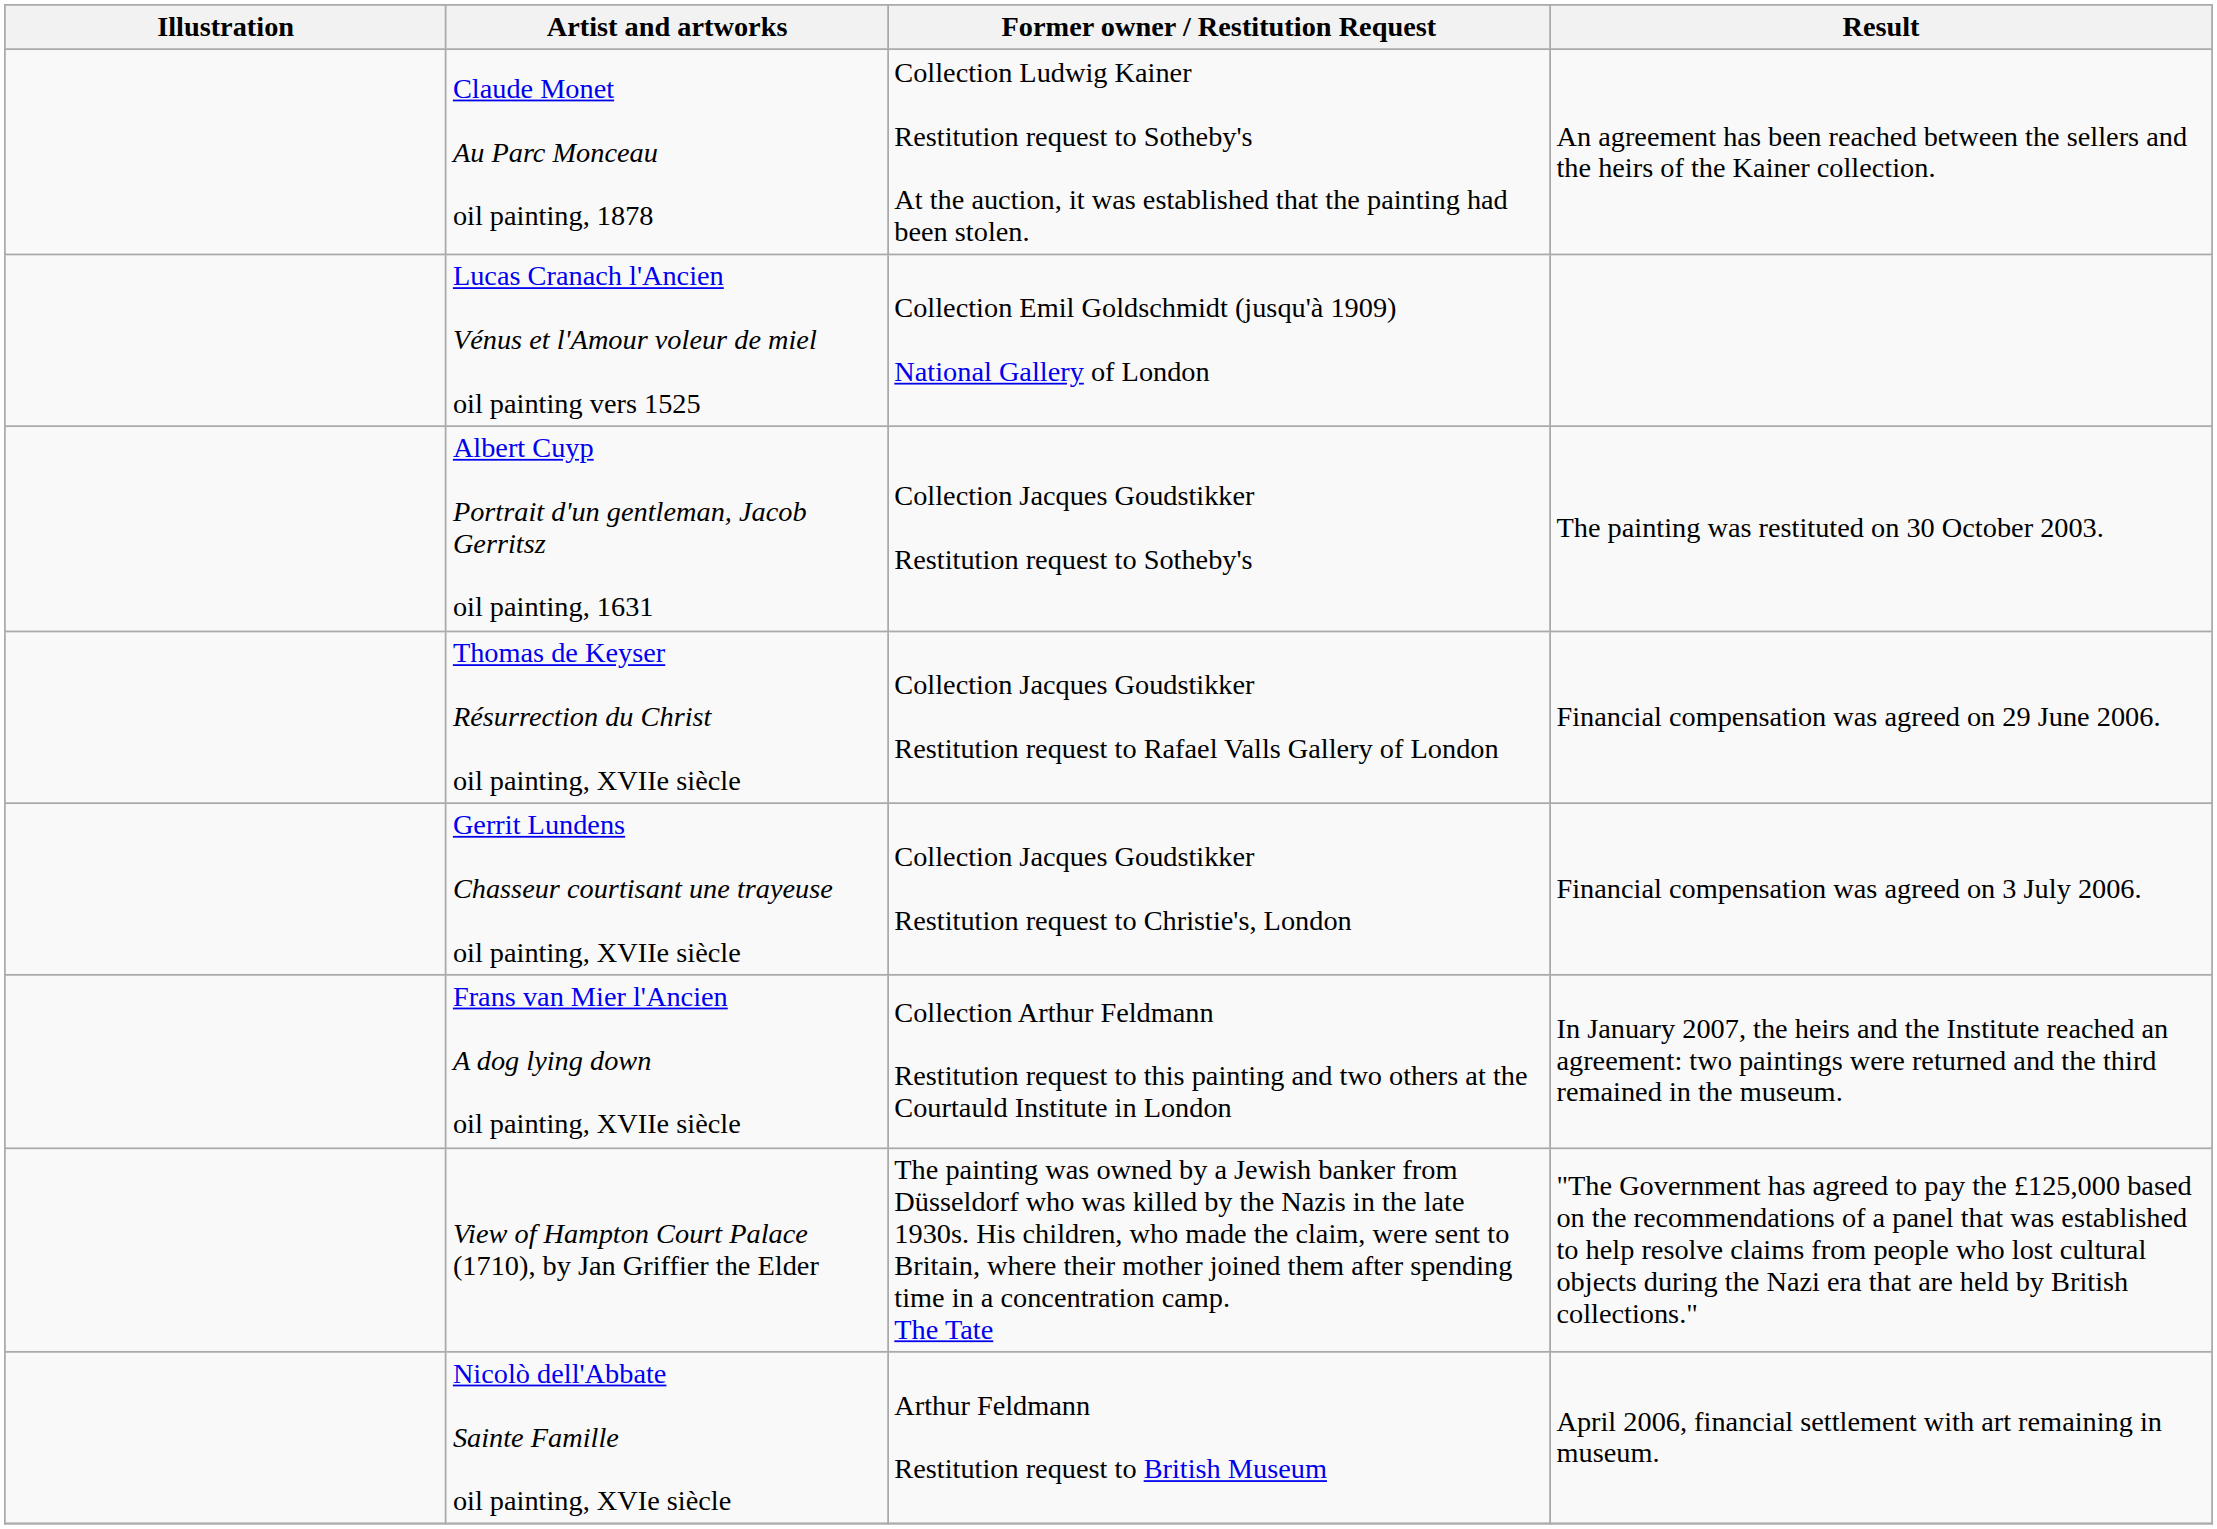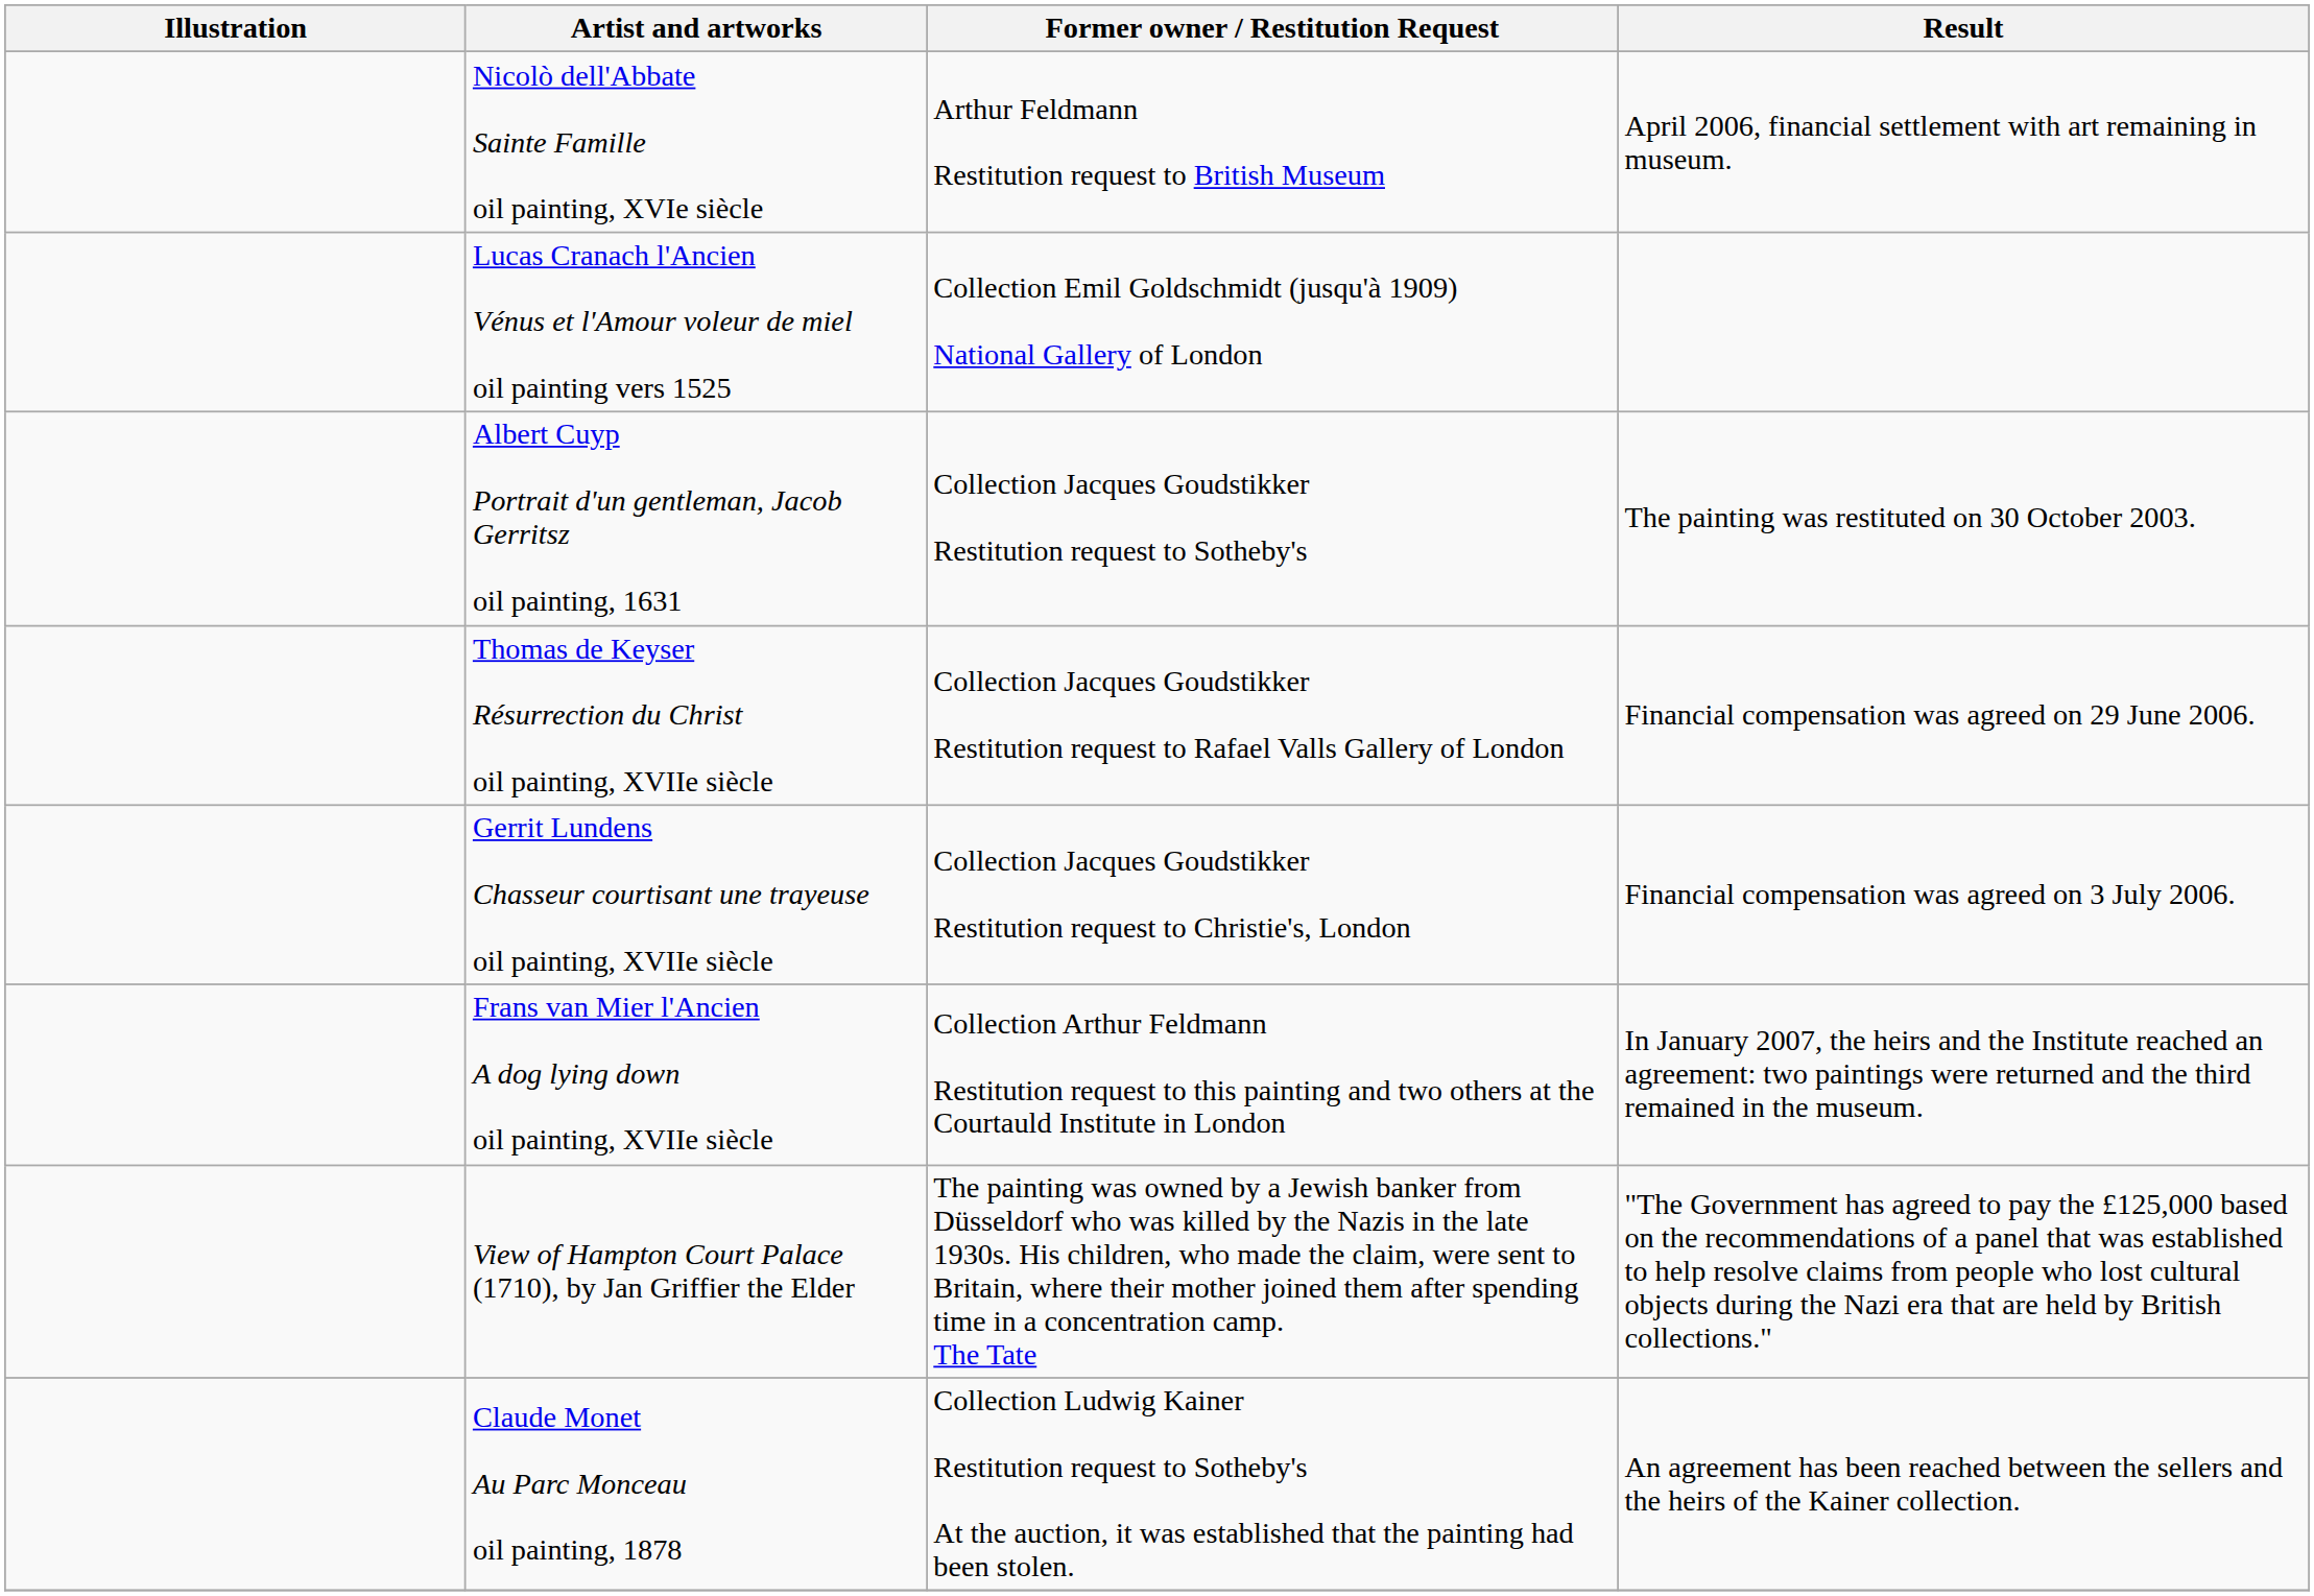 <table class="wikitable alternance centre">
 <tr>
 <th class="unsortable" width="20">Illustration</th>
 <th width="20%">Artist and artworks</th>
 <th width="30%">Former owner / Restitution Request</th>
 <th width="30%">Result</th>
 </tr>
 <tr>
 <td></td>
-<td><a href='#'>Claude Monet</a><br><br><em>Au Parc Monceau</em><br><br>oil painting, 1878</td>
-<td>Collection Ludwig Kainer<br><br>Restitution request to Sotheby's<br><br>At the auction, it was established that the painting had been stolen.</td>
-<td>An agreement has been reached between the sellers and the heirs of the Kainer collection.</td>
+<td><a href='#'>Nicolò dell'Abbate</a><br><br><em>Sainte Famille</em><br><br>oil painting, XVIe siècle</td>
+<td>Arthur Feldmann<br><br>Restitution request to <a href='#'>British Museum</a></td>
+<td>April 2006, financial settlement with art remaining in museum.</td>
 </tr>
 <tr>
 <td></td>
 <td><a href='#'>Lucas Cranach l'Ancien</a><br><br><em>Vénus et l'Amour voleur de miel</em><br><br>oil painting vers 1525</td>
 <td>Collection Emil Goldschmidt (jusqu'à 1909)<br><br><a href='#'>National Gallery</a> of London</td>
 <td></td>
 </tr>
 <tr>
 <td></td>
 <td><a href='#'>Albert Cuyp</a><br><br><em>Portrait d'un gentleman, Jacob Gerritsz</em><br><br>oil painting, 1631</td>
 <td>Collection Jacques Goudstikker<br><br>Restitution request to Sotheby's</td>
 <td>The painting was restituted on 30 October 2003.</td>
 </tr>
 <tr>
 <td></td>
 <td><a href='#'>Thomas de Keyser</a><br><br><em>Résurrection du Christ</em><br><br>oil painting, XVIIe siècle</td>
 <td>Collection Jacques Goudstikker<br><br>Restitution request to Rafael Valls Gallery of London</td>
 <td>Financial compensation was agreed on 29 June 2006.</td>
 </tr>
 <tr>
 <td></td>
 <td><a href='#'>Gerrit Lundens</a><br><br><em>Chasseur courtisant une trayeuse</em><br><br>oil painting, XVIIe siècle</td>
 <td>Collection Jacques Goudstikker<br><br>Restitution request to Christie's, London</td>
 <td>Financial compensation was agreed on 3 July 2006.</td>
 </tr>
 <tr>
 <td></td>
 <td><a href='#'>Frans van Mier l'Ancien</a><br><br><em>A dog lying down</em><br><br>oil painting, XVIIe siècle</td>
 <td>Collection Arthur Feldmann<br><br>Restitution request to this painting and two others at the Courtauld Institute in London</td>
 <td>In January 2007, the heirs and the Institute reached an agreement: two paintings were returned and the third remained in the museum.</td>
 </tr>
 <tr>
 <td></td>
 <td><em>View of Hampton Court Palace</em> (1710), by Jan Griffier the Elder</td>
 <td>The painting was owned by a Jewish banker from Düsseldorf who was killed by the Nazis in the late 1930s. His children, who made the claim, were sent to Britain, where their mother joined them after spending time in a concentration camp.<br><a href='#'>The Tate</a></td>
 <td>"The Government has agreed to pay the £125,000 based on the recommendations of a panel that was established to help resolve claims from people who lost cultural objects during the Nazi era that are held by British collections."</td>
 </tr>
 <tr>
 <td></td>
-<td><a href='#'>Nicolò dell'Abbate</a><br><br><em>Sainte Famille</em><br><br>oil painting, XVIe siècle</td>
-<td>Arthur Feldmann<br><br>Restitution request to <a href='#'>British Museum</a></td>
-<td>April 2006, financial settlement with art remaining in museum.</td>
+<td><a href='#'>Claude Monet</a><br><br><em>Au Parc Monceau</em><br><br>oil painting, 1878</td>
+<td>Collection Ludwig Kainer<br><br>Restitution request to Sotheby's<br><br>At the auction, it was established that the painting had been stolen.</td>
+<td>An agreement has been reached between the sellers and the heirs of the Kainer collection.</td>
 </tr>
 <tr>
 </tr>
 </table>
